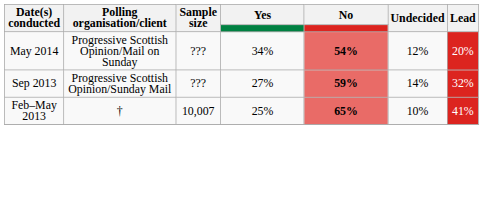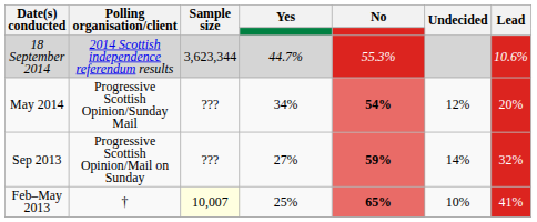 <table class="wikitable sortable" style="text-align: center; line-height: 14px; font-size: 95%;">
 <tr>
 <th rowspan="2">Date(s)<br>conducted</th>
 <th rowspan="2">Polling organisation/client</th>
 <th rowspan="2">Sample size</th>
 <th>Yes</th>
 <th>No</th>
 <th rowspan="2">Undecided</th>
 <th rowspan="2">Lead</th>
 </tr>
 <tr>
 <th class="unsortable" style="background: rgb(0, 129, 66); width: 100px; color: white;"></th>
 <th class="unsortable" style="background: rgb(220, 36, 31); width: 100px; color: white;"></th>
 </tr>
 <tr>
+<td data-sort-value="2014-09-17" style="background:#D5D5D5"><em>18 September 2014</em></td>
+<td style="background:#D5D5D5"><em><a href='#'>2014 Scottish independence referendum</a> results</em></td>
+<td style="background:#D5D5D5">3,623,344</td>
+<td style="background:#D5D5D5"><em>44.7%</em></td>
+<td style="background: rgb(220, 36, 31); color:white;"><em>55.3%</em></td>
+<td style="background:#D5D5D5"></td>
+<td style="background: rgb(220, 36, 31); color: white;"><em>10.6%</em></td>
+</tr>
+<tr>
 <td data-sort-value="2014-05-11">May 2014</td>
-<td>Progressive Scottish Opinion/Mail on Sunday</td>
+<td>Progressive Scottish Opinion/Sunday Mail</td>
 <td>???</td>
 <td>34%</td>
 <td style="background: rgb(233, 107, 103);"><strong>54%</strong></td>
 <td>12%</td>
 <td style="background: rgb(220, 36, 31); color: white;">20%</td>
 </tr>
 <tr>
 <td data-sort-value="2013-09-18">Sep 2013</td>
-<td>Progressive Scottish Opinion/Sunday Mail</td>
+<td>Progressive Scottish Opinion/Mail on Sunday</td>
 <td>???</td>
 <td>27%</td>
 <td style="background: rgb(233, 107, 103);"><strong>59%</strong></td>
 <td>14%</td>
 <td style="background: rgb(220, 36, 31); color: white;">32%</td>
 </tr>
 <tr>
 <td data-sort-value="2013-05-09">Feb–May 2013</td>
 <td>†</td>
-<td>10,007</td>
+<td style="background: lightyellow;">10,007</td>
 <td>25%</td>
 <td style="background: rgb(233, 107, 103);"><strong>65%</strong></td>
 <td>10%</td>
 <td style="background: rgb(220, 36, 31); color: white;">41%</td>
 </tr>
 <tr>
 </tr>
 </table>
